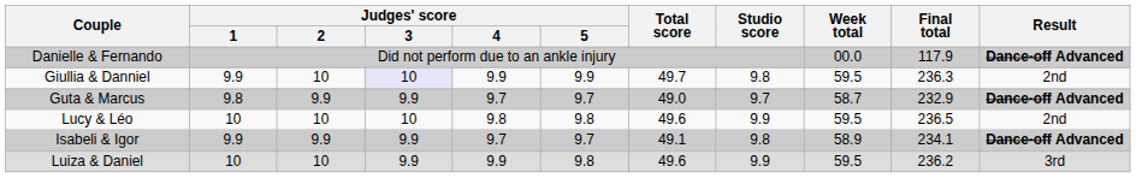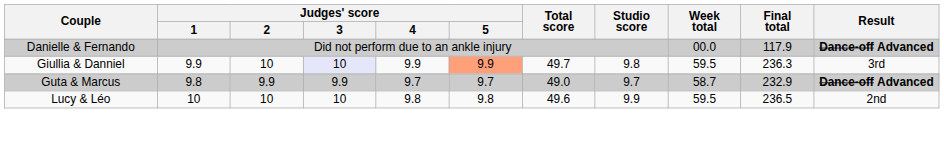 <table class="wikitable" style="font-size:100%; line-height:16px; text-align:center" width="100%">
 <tr>
 <th rowspan=2 width="11.00%">Couple</th>
 <th colspan=5>Judges' score</th>
 <th rowspan=2 width="05.25%">Total<br>score</th>
 <th rowspan=2 width="05.25%">Studio<br>score</th>
 <th rowspan=2 width="05.25%">Week<br>total</th>
 <th rowspan=2 width="05.25%">Final<br>total</th>
 <th rowspan=2 width="09.00%">Result<br></th>
 </tr>
 <tr>
 <th width="05.25%">1</th>
 <th width="05.25%">2</th>
 <th width="05.25%">3</th>
 <th width="05.25%">4</th>
 <th width="05.25%">5</th>
 </tr>
 <tr bgcolor="CCCCCC">
 <td>Danielle & Fernando</td>
 <td colspan=7>Did not perform due to an ankle injury</td>
 <td>00.0</td>
 <td>117.9</td>
 <td><s><strong>Dance-off</strong></s> <strong>Advanced</strong></td>
 </tr>
 <tr>
 <td>Giullia & Danniel</td>
 <td>9.9</td>
 <td>10</td>
 <td style="background: lavender;">10</td>
 <td>9.9</td>
-<td>9.9</td>
+<td style="background: lightsalmon;">9.9</td>
 <td>49.7</td>
 <td>9.8</td>
 <td>59.5</td>
 <td>236.3</td>
-<td>2nd</td>
+<td>3rd</td>
 </tr>
 <tr bgcolor="CCCCCC">
 <td>Guta & Marcus</td>
 <td>9.8</td>
 <td>9.9</td>
 <td>9.9</td>
 <td>9.7</td>
 <td>9.7</td>
 <td>49.0</td>
 <td>9.7</td>
 <td>58.7</td>
 <td>232.9</td>
 <td><s><strong>Dance-off</strong></s> <strong>Advanced</strong></td>
 </tr>
 <tr>
 <td>Lucy & Léo</td>
 <td>10</td>
 <td>10</td>
 <td>10</td>
 <td>9.8</td>
 <td>9.8</td>
 <td>49.6</td>
 <td>9.9</td>
 <td>59.5</td>
 <td>236.5</td>
 <td>2nd</td>
 </tr>
-<tr bgcolor="CCCCCC">
-<td>Isabeli & Igor</td>
-<td>9.9</td>
-<td>9.9</td>
-<td>9.9</td>
-<td>9.7</td>
-<td>9.7</td>
-<td>49.1</td>
-<td>9.8</td>
-<td>58.9</td>
-<td>234.1</td>
-<td><s><strong>Dance-off</strong></s> <strong>Advanced</strong></td>
-</tr>
-<tr bgcolor=DDDDDD>
-<td>Luiza & Daniel</td>
-<td>10</td>
-<td>10</td>
-<td>9.9</td>
-<td>9.9</td>
-<td>9.8</td>
-<td>49.6</td>
-<td>9.9</td>
-<td>59.5</td>
-<td>236.2</td>
-<td>3rd</td>
-</tr>
 </table>
